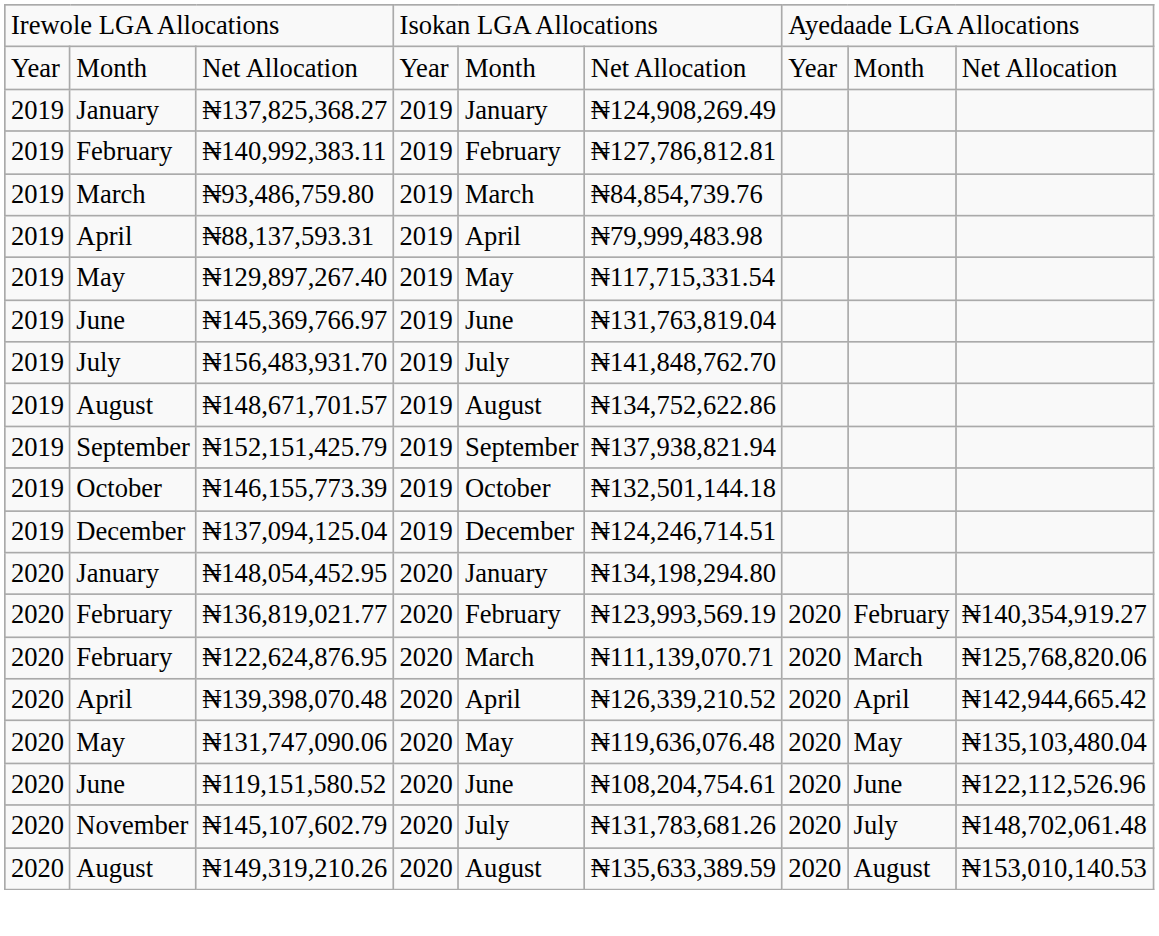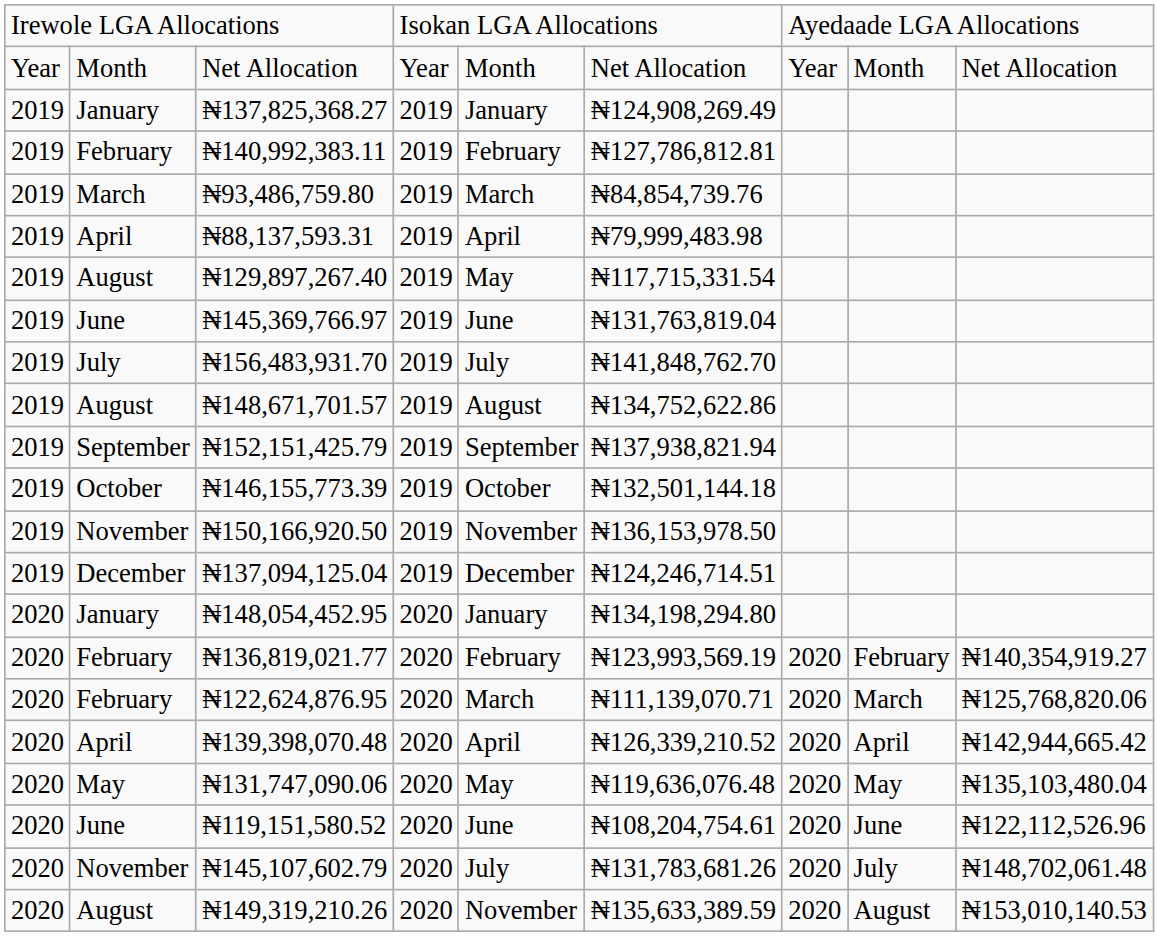 <table class="wikitable">
 <tr>
 <td colspan="3">Irewole LGA Allocations</td>
 <td colspan="3">Isokan LGA Allocations</td>
 <td colspan="3">Ayedaade LGA Allocations</td>
 </tr>
 <tr>
 <td>Year</td>
 <td>Month</td>
 <td>Net Allocation</td>
 <td>Year</td>
 <td>Month</td>
 <td>Net Allocation</td>
 <td>Year</td>
 <td>Month</td>
 <td>Net Allocation</td>
 </tr>
 <tr>
 <td>2019</td>
 <td>January</td>
 <td>₦137,825,368.27</td>
 <td>2019</td>
 <td>January</td>
 <td>₦124,908,269.49</td>
 <td></td>
 <td></td>
 <td></td>
 </tr>
 <tr>
 <td>2019</td>
 <td>February</td>
 <td>₦140,992,383.11</td>
 <td>2019</td>
 <td>February</td>
 <td>₦127,786,812.81</td>
 <td></td>
 <td></td>
 <td></td>
 </tr>
 <tr>
 <td>2019</td>
 <td>March</td>
 <td>₦93,486,759.80</td>
 <td>2019</td>
 <td>March</td>
 <td>₦84,854,739.76</td>
 <td></td>
 <td></td>
 <td></td>
 </tr>
 <tr>
 <td>2019</td>
 <td>April</td>
 <td>₦88,137,593.31</td>
 <td>2019</td>
 <td>April</td>
 <td>₦79,999,483.98</td>
 <td></td>
 <td></td>
 <td></td>
 </tr>
 <tr>
 <td>2019</td>
-<td>May</td>
+<td>August</td>
 <td>₦129,897,267.40</td>
 <td>2019</td>
 <td>May</td>
 <td>₦117,715,331.54</td>
 <td></td>
 <td></td>
 <td></td>
 </tr>
 <tr>
 <td>2019</td>
 <td>June</td>
 <td>₦145,369,766.97</td>
 <td>2019</td>
 <td>June</td>
 <td>₦131,763,819.04</td>
 <td></td>
 <td></td>
 <td></td>
 </tr>
 <tr>
 <td>2019</td>
 <td>July</td>
 <td>₦156,483,931.70</td>
 <td>2019</td>
 <td>July</td>
 <td>₦141,848,762.70</td>
 <td></td>
 <td></td>
 <td></td>
 </tr>
 <tr>
 <td>2019</td>
 <td>August</td>
 <td>₦148,671,701.57</td>
 <td>2019</td>
 <td>August</td>
 <td>₦134,752,622.86</td>
 <td></td>
 <td></td>
 <td></td>
 </tr>
 <tr>
 <td>2019</td>
 <td>September</td>
 <td>₦152,151,425.79</td>
 <td>2019</td>
 <td>September</td>
 <td>₦137,938,821.94</td>
 <td></td>
 <td></td>
 <td></td>
 </tr>
 <tr>
 <td>2019</td>
 <td>October</td>
 <td>₦146,155,773.39</td>
 <td>2019</td>
 <td>October</td>
 <td>₦132,501,144.18</td>
+<td></td>
+<td></td>
+<td></td>
+</tr>
+<tr>
+<td>2019</td>
+<td>November</td>
+<td>₦150,166,920.50</td>
+<td>2019</td>
+<td>November</td>
+<td>₦136,153,978.50</td>
 <td></td>
 <td></td>
 <td></td>
 </tr>
 <tr>
 <td>2019</td>
 <td>December</td>
 <td>₦137,094,125.04</td>
 <td>2019</td>
 <td>December</td>
 <td>₦124,246,714.51</td>
 <td></td>
 <td></td>
 <td></td>
 </tr>
 <tr>
 <td>2020</td>
 <td>January</td>
 <td>₦148,054,452.95</td>
 <td>2020</td>
 <td>January</td>
 <td>₦134,198,294.80</td>
 <td></td>
 <td></td>
 <td></td>
 </tr>
 <tr>
 <td>2020</td>
 <td>February</td>
 <td>₦136,819,021.77</td>
 <td>2020</td>
 <td>February</td>
 <td>₦123,993,569.19</td>
 <td>2020</td>
 <td>February</td>
 <td>₦140,354,919.27</td>
 </tr>
 <tr>
 <td>2020</td>
 <td>February</td>
 <td>₦122,624,876.95</td>
 <td>2020</td>
 <td>March</td>
 <td>₦111,139,070.71</td>
 <td>2020</td>
 <td>March</td>
 <td>₦125,768,820.06</td>
 </tr>
 <tr>
 <td>2020</td>
 <td>April</td>
 <td>₦139,398,070.48</td>
 <td>2020</td>
 <td>April</td>
 <td>₦126,339,210.52</td>
 <td>2020</td>
 <td>April</td>
 <td>₦142,944,665.42</td>
 </tr>
 <tr>
 <td>2020</td>
 <td>May</td>
 <td>₦131,747,090.06</td>
 <td>2020</td>
 <td>May</td>
 <td>₦119,636,076.48</td>
 <td>2020</td>
 <td>May</td>
 <td>₦135,103,480.04</td>
 </tr>
 <tr>
 <td>2020</td>
 <td>June</td>
 <td>₦119,151,580.52</td>
 <td>2020</td>
 <td>June</td>
 <td>₦108,204,754.61</td>
 <td>2020</td>
 <td>June</td>
 <td>₦122,112,526.96</td>
 </tr>
 <tr>
 <td>2020</td>
 <td>November</td>
 <td>₦145,107,602.79</td>
 <td>2020</td>
 <td>July</td>
 <td>₦131,783,681.26</td>
 <td>2020</td>
 <td>July</td>
 <td>₦148,702,061.48</td>
 </tr>
 <tr>
 <td>2020</td>
 <td>August</td>
 <td>₦149,319,210.26</td>
 <td>2020</td>
-<td>August</td>
+<td>November</td>
 <td>₦135,633,389.59</td>
 <td>2020</td>
 <td>August</td>
 <td>₦153,010,140.53</td>
 </tr>
 </table>
